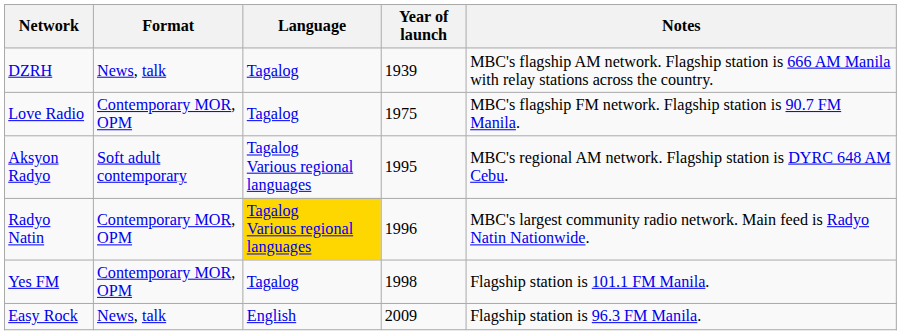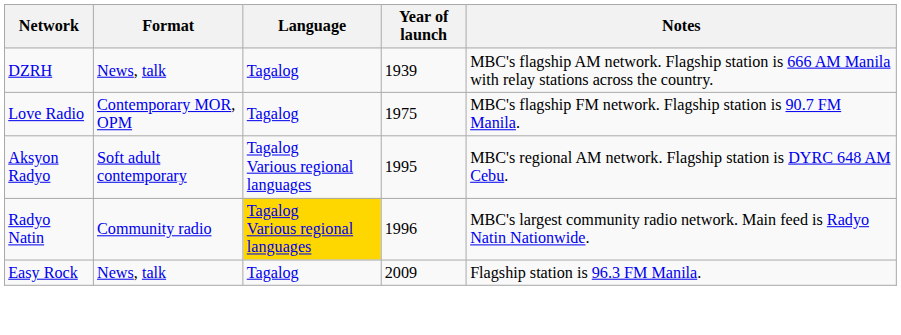 <table class="wikitable" style="width:100%">
 <tr>
 <th>Network</th>
 <th>Format</th>
 <th>Language</th>
 <th>Year of launch</th>
 <th>Notes</th>
 </tr>
 <tr>
 <td><a href='#'>DZRH</a></td>
 <td><a href='#'>News</a>, <a href='#'>talk</a></td>
 <td><a href='#'>Tagalog</a></td>
 <td>1939</td>
 <td>MBC's flagship AM network. Flagship station is <a href='#'>666 AM Manila</a> with relay stations across the country.</td>
 </tr>
 <tr>
 <td><a href='#'>Love Radio</a></td>
 <td><a href='#'>Contemporary MOR</a>, <a href='#'>OPM</a></td>
 <td><a href='#'>Tagalog</a></td>
 <td>1975</td>
 <td>MBC's flagship FM network. Flagship station is <a href='#'>90.7 FM Manila</a>.</td>
 </tr>
 <tr>
 <td><a href='#'>Aksyon Radyo</a></td>
 <td><a href='#'>Soft adult contemporary</a></td>
 <td><a href='#'>Tagalog</a><br><a href='#'>Various regional languages</a></td>
 <td>1995</td>
 <td>MBC's regional AM network. Flagship station is <a href='#'>DYRC 648 AM Cebu</a>.</td>
 </tr>
 <tr>
 <td><a href='#'>Radyo Natin</a></td>
-<td><a href='#'>Contemporary MOR</a>, <a href='#'>OPM</a></td>
+<td><a href='#'>Community radio</a></td>
 <td style="background: gold;"><a href='#'>Tagalog</a><br><a href='#'>Various regional languages</a></td>
 <td>1996</td>
 <td>MBC's largest community radio network. Main feed is <a href='#'>Radyo Natin Nationwide</a>.</td>
 </tr>
 <tr>
-<td><a href='#'>Yes FM</a></td>
-<td><a href='#'>Contemporary MOR</a>, <a href='#'>OPM</a></td>
-<td><a href='#'>Tagalog</a></td>
-<td>1998</td>
-<td>Flagship station is <a href='#'>101.1 FM Manila</a>.</td>
-</tr>
-<tr>
 <td><a href='#'>Easy Rock</a></td>
 <td><a href='#'>News</a>, <a href='#'>talk</a></td>
-<td><a href='#'>English</a></td>
+<td><a href='#'>Tagalog</a></td>
 <td>2009</td>
 <td>Flagship station is <a href='#'>96.3 FM Manila</a>.</td>
 </tr>
 </table>
